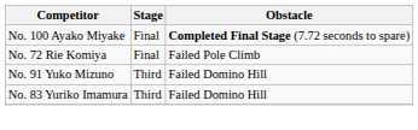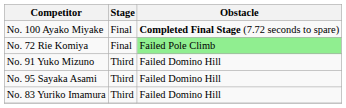 <table class="wikitable">
 <tr>
 <th>Competitor</th>
 <th>Stage</th>
 <th>Obstacle</th>
 </tr>
 <tr>
 <td>No. 100 Ayako Miyake</td>
 <td>Final</td>
 <td><strong>Completed Final Stage</strong> (7.72 seconds to spare)</td>
 </tr>
 <tr>
 <td>No. 72 Rie Komiya</td>
 <td>Final</td>
-<td>Failed Pole Climb</td>
+<td style="background: lightgreen;">Failed Pole Climb</td>
 </tr>
 <tr>
 <td>No. 91 Yuko Mizuno</td>
+<td>Third</td>
+<td>Failed Domino Hill</td>
+</tr>
+<tr>
+<td>No. 95 Sayaka Asami</td>
 <td>Third</td>
 <td>Failed Domino Hill</td>
 </tr>
 <tr>
 <td>No. 83 Yuriko Imamura</td>
 <td>Third</td>
 <td>Failed Domino Hill</td>
 </tr>
 <tr>
 </tr>
 </table>
